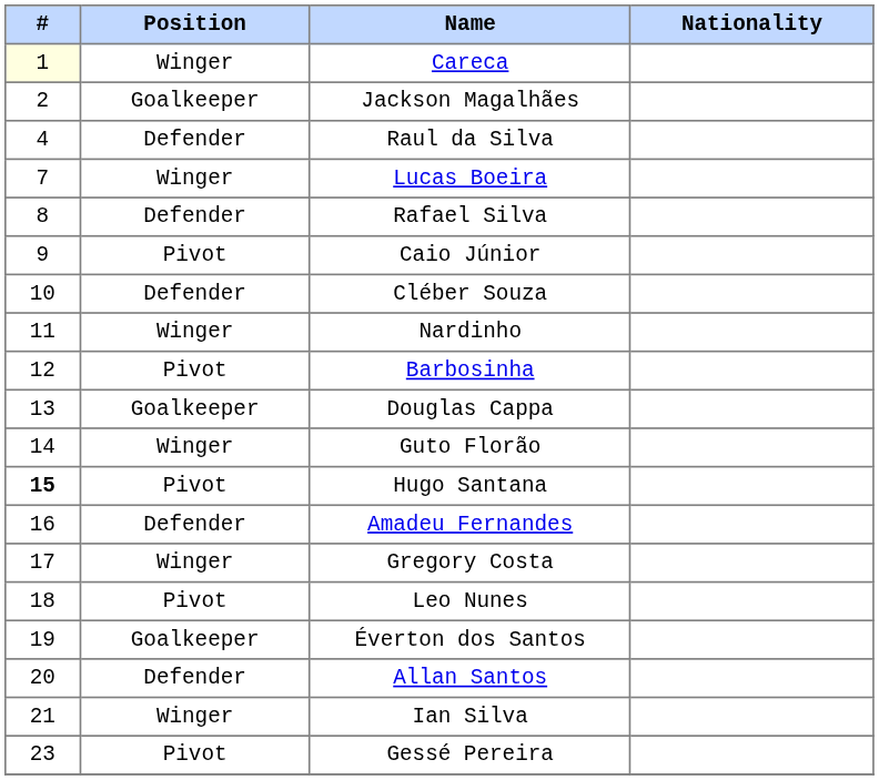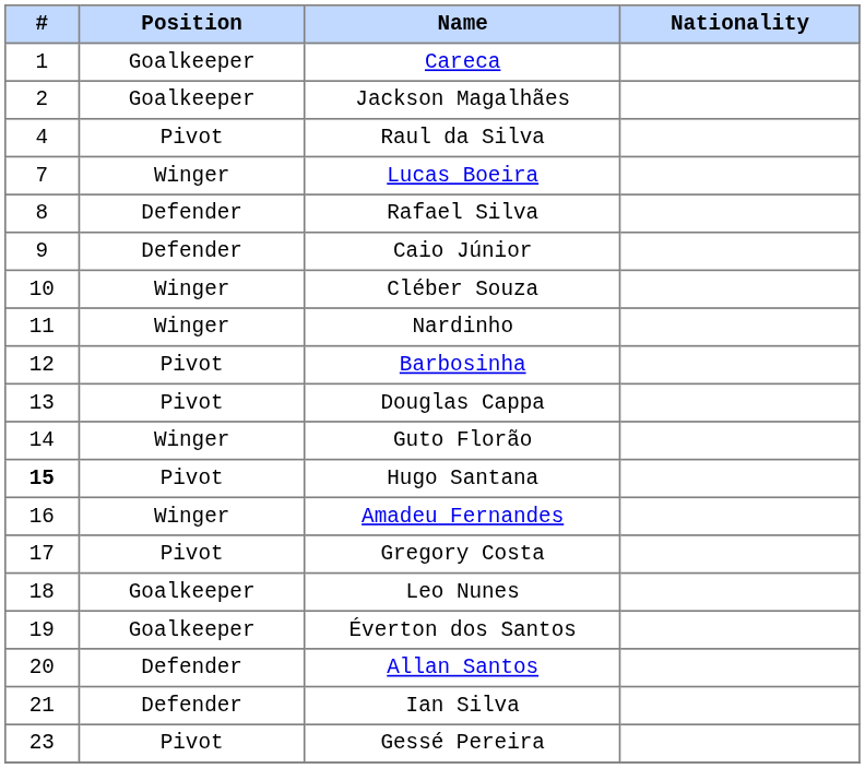 <table border=1 style="border-collapse:collapse; font-size:90%;" cellpadding=3 cellspacing=0 width=30%>
 <tr bgcolor=#C1D8FF>
 <th width=2%>#</th>
 <th width=5%>Position</th>
 <th width=10%>Name</th>
 <th width=5%>Nationality</th>
 </tr>
 <tr align=center>
-<td style="background: lightyellow;">1</td>
-<td>Winger</td>
+<td>1</td>
+<td>Goalkeeper</td>
 <td><a href='#'>Careca</a></td>
 <td></td>
 </tr>
 <tr align=center>
 <td>2</td>
 <td>Goalkeeper</td>
 <td>Jackson Magalhães</td>
 <td></td>
 </tr>
 <tr align=center>
 <td>4</td>
-<td>Defender</td>
+<td>Pivot</td>
 <td>Raul da Silva</td>
 <td></td>
 </tr>
 <tr align=center>
 <td>7</td>
 <td>Winger</td>
 <td><a href='#'>Lucas Boeira</a></td>
 <td></td>
 </tr>
 <tr align=center>
 <td>8</td>
 <td>Defender</td>
 <td>Rafael Silva</td>
 <td></td>
 </tr>
 <tr align=center>
 <td>9</td>
-<td>Pivot</td>
+<td>Defender</td>
 <td>Caio Júnior</td>
 <td></td>
 </tr>
 <tr align=center>
 <td>10</td>
-<td>Defender</td>
+<td>Winger</td>
 <td>Cléber Souza</td>
 <td></td>
 </tr>
 <tr align=center>
 <td>11</td>
 <td>Winger</td>
 <td>Nardinho</td>
 <td></td>
 </tr>
 <tr align=center>
 <td>12</td>
 <td>Pivot</td>
 <td><a href='#'>Barbosinha</a></td>
 <td></td>
 </tr>
 <tr align=center>
 <td>13</td>
-<td>Goalkeeper</td>
+<td>Pivot</td>
 <td>Douglas Cappa</td>
 <td></td>
 </tr>
 <tr align=center>
 <td>14</td>
 <td>Winger</td>
 <td>Guto Florão</td>
 <td></td>
 </tr>
 <tr align=center>
 <td><strong>15</strong></td>
 <td>Pivot</td>
 <td>Hugo Santana</td>
 <td></td>
 </tr>
 <tr align=center>
 <td>16</td>
-<td>Defender</td>
+<td>Winger</td>
 <td><a href='#'>Amadeu Fernandes</a></td>
 <td></td>
 </tr>
 <tr align=center>
 <td>17</td>
-<td>Winger</td>
+<td>Pivot</td>
 <td>Gregory Costa</td>
 <td></td>
 </tr>
 <tr align=center>
 <td>18</td>
-<td>Pivot</td>
+<td>Goalkeeper</td>
 <td>Leo Nunes</td>
 <td></td>
 </tr>
 <tr align=center>
 <td>19</td>
 <td>Goalkeeper</td>
 <td>Éverton dos Santos</td>
 <td></td>
 </tr>
 <tr align=center>
 <td>20</td>
 <td>Defender</td>
 <td><a href='#'>Allan Santos</a></td>
 <td></td>
 </tr>
 <tr align=center>
 <td>21</td>
-<td>Winger</td>
+<td>Defender</td>
 <td>Ian Silva</td>
 <td></td>
 </tr>
 <tr align=center>
 <td>23</td>
 <td>Pivot</td>
 <td>Gessé Pereira</td>
 <td></td>
 </tr>
 <tr align=center>
 </tr>
 </table>
